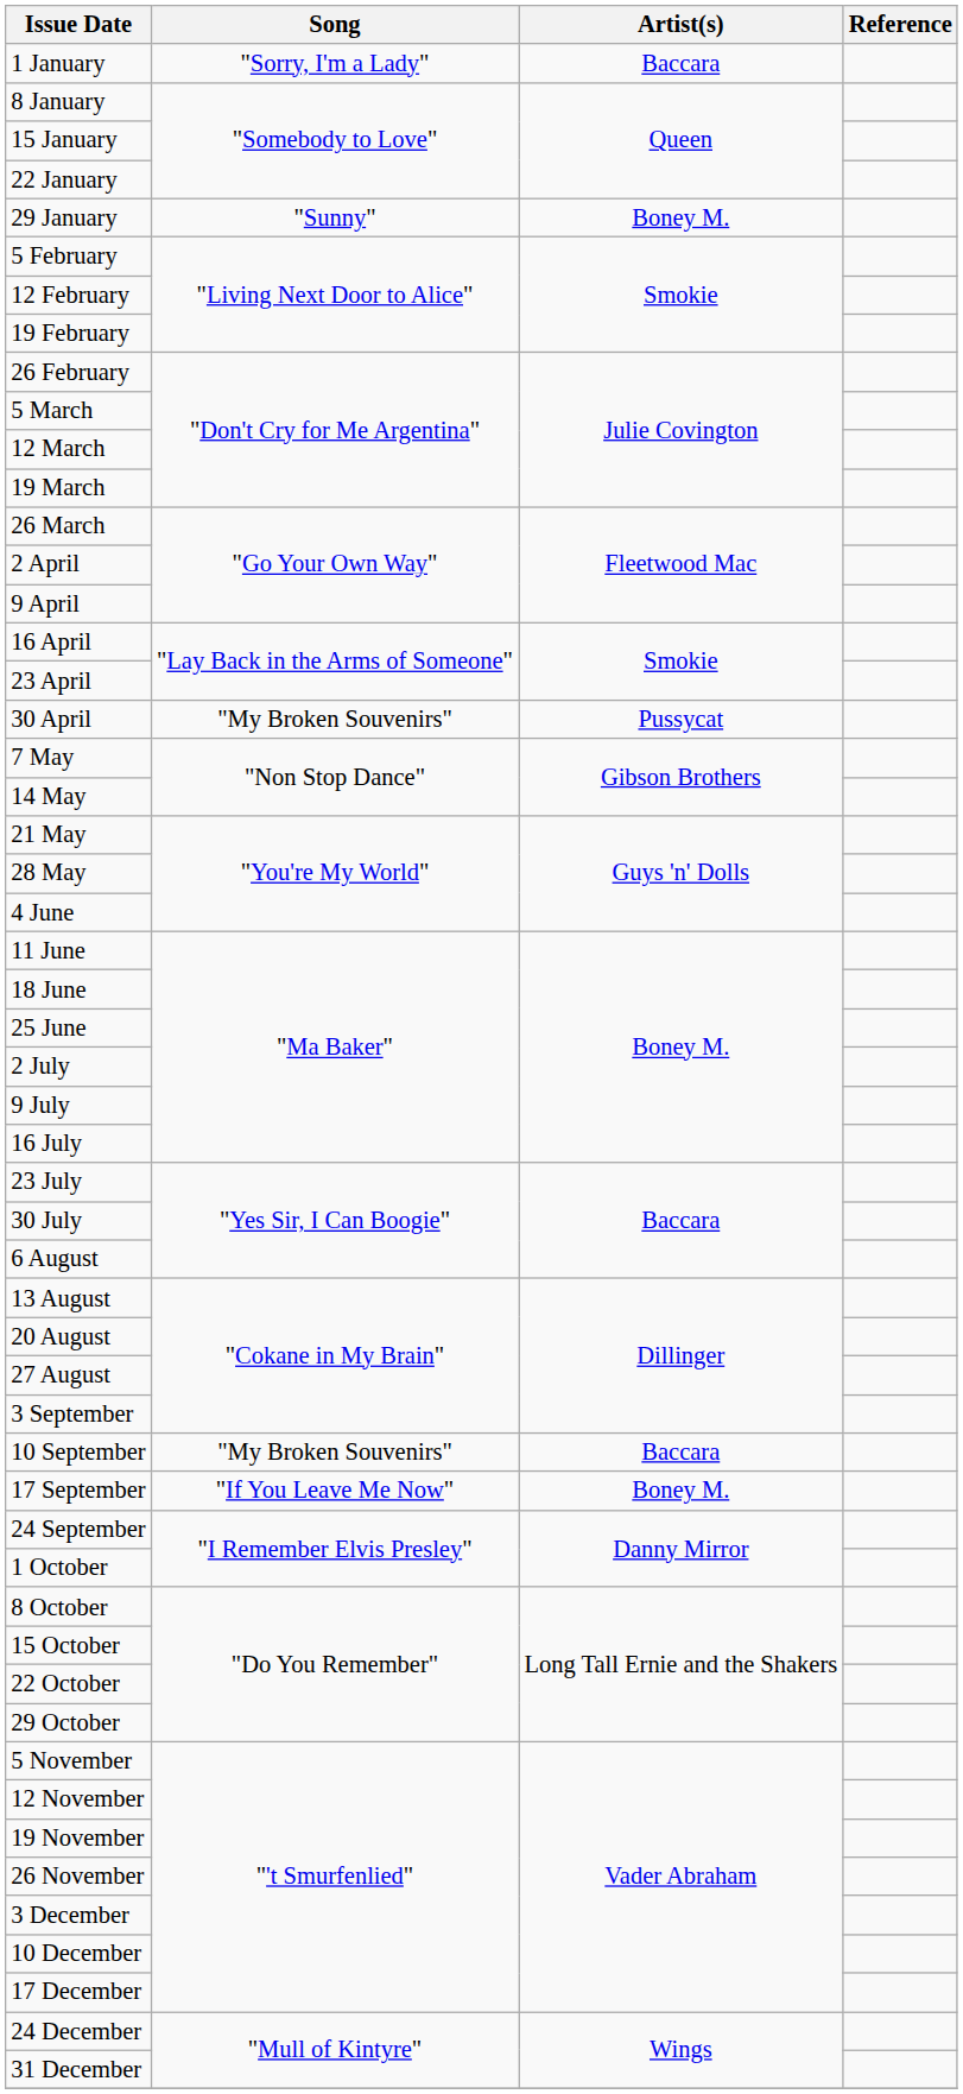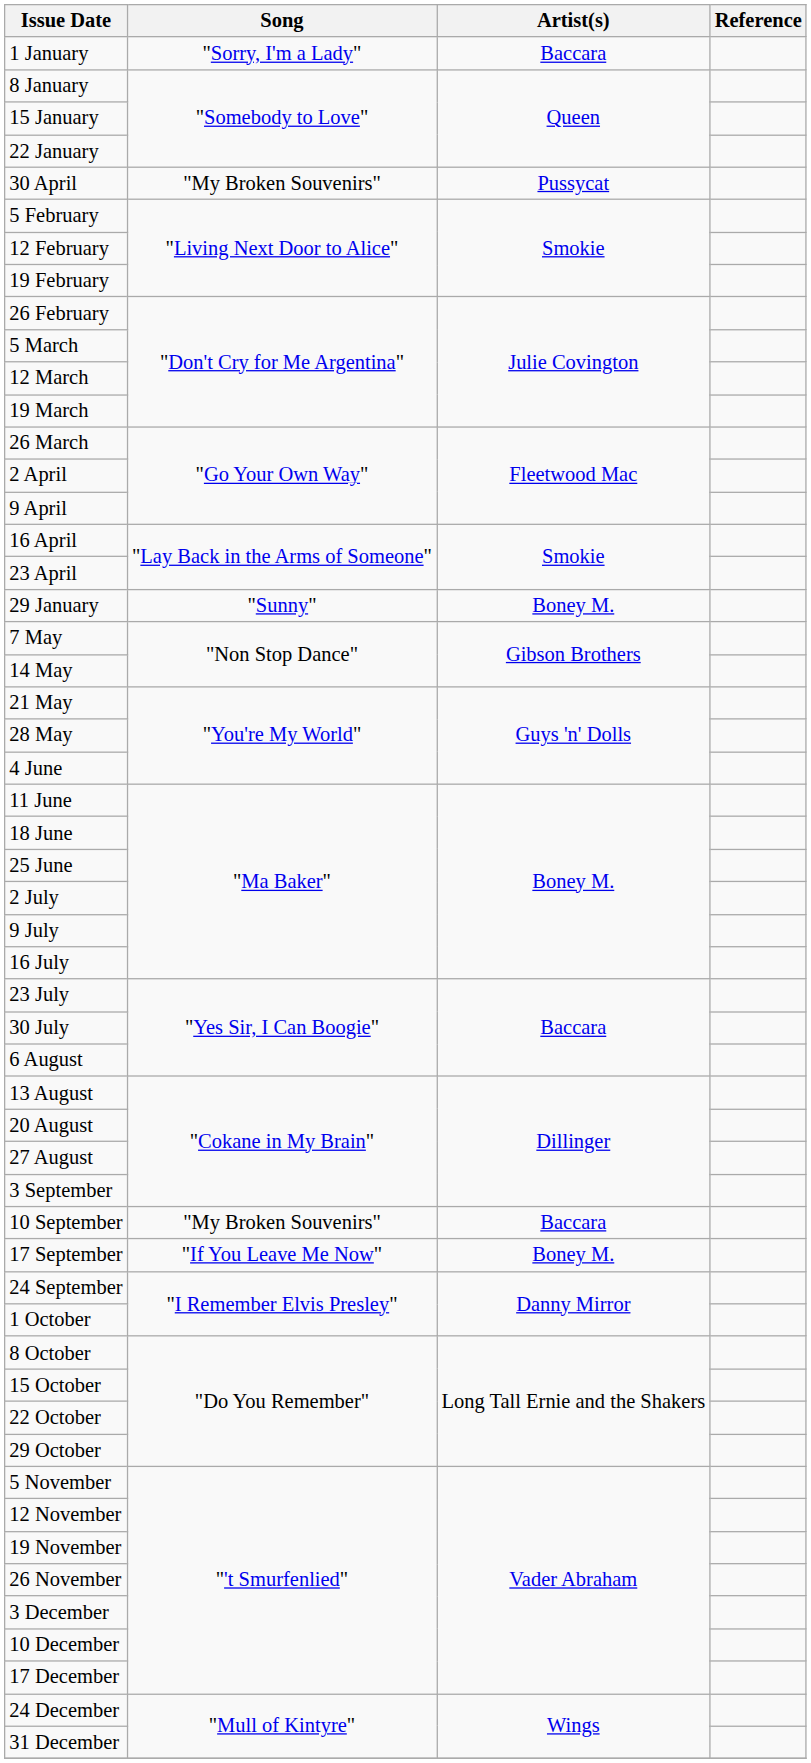 <table class="wikitable">
 <tr>
 <th align="center">Issue Date</th>
 <th align="center">Song</th>
 <th align="center">Artist(s)</th>
 <th align="center">Reference</th>
 </tr>
 <tr>
 <td>1 January</td>
 <td align="center">"<a href='#'>Sorry, I'm a Lady</a>"</td>
 <td align="center"><a href='#'>Baccara</a></td>
 <td align="center"></td>
 </tr>
 <tr>
 <td>8 January</td>
 <td align="center" rowspan="3">"<a href='#'>Somebody to Love</a>"</td>
 <td align="center" rowspan="3"><a href='#'>Queen</a></td>
 <td align="center"></td>
 </tr>
 <tr>
 <td>15 January</td>
 <td align="center"></td>
 </tr>
 <tr>
 <td>22 January</td>
 <td align="center"></td>
 </tr>
 <tr>
-<td>29 January</td>
-<td align="center">"<a href='#'>Sunny</a>"</td>
-<td align="center"><a href='#'>Boney M.</a></td>
+<td>30 April</td>
+<td align="center">"My Broken Souvenirs"</td>
+<td align="center"><a href='#'>Pussycat</a></td>
 <td align="center"></td>
 </tr>
 <tr>
 <td>5 February</td>
 <td align="center" rowspan="3">"<a href='#'>Living Next Door to Alice</a>"</td>
 <td align="center" rowspan="3"><a href='#'>Smokie</a></td>
 <td align="center"></td>
 </tr>
 <tr>
 <td>12 February</td>
 <td align="center"></td>
 </tr>
 <tr>
 <td>19 February</td>
 <td align="center"></td>
 </tr>
 <tr>
 <td>26 February</td>
 <td align="center" rowspan="4">"<a href='#'>Don't Cry for Me Argentina</a>"</td>
 <td align="center" rowspan="4"><a href='#'>Julie Covington</a></td>
 <td align="center"></td>
 </tr>
 <tr>
 <td>5 March</td>
 <td align="center"></td>
 </tr>
 <tr>
 <td>12 March</td>
 <td align="center"></td>
 </tr>
 <tr>
 <td>19 March</td>
 <td align="center"></td>
 </tr>
 <tr>
 <td>26 March</td>
 <td align="center" rowspan="3">"<a href='#'>Go Your Own Way</a>"</td>
 <td align="center" rowspan="3"><a href='#'>Fleetwood Mac</a></td>
 <td align="center"></td>
 </tr>
 <tr>
 <td>2 April</td>
 <td align="center"></td>
 </tr>
 <tr>
 <td>9 April</td>
 <td align="center"></td>
 </tr>
 <tr>
 <td>16 April</td>
 <td align="center" rowspan="2">"<a href='#'>Lay Back in the Arms of Someone</a>"</td>
 <td align="center" rowspan="2"><a href='#'>Smokie</a></td>
 <td align="center"></td>
 </tr>
 <tr>
 <td>23 April</td>
 <td align="center"></td>
 </tr>
 <tr>
-<td>30 April</td>
-<td align="center">"My Broken Souvenirs"</td>
-<td align="center"><a href='#'>Pussycat</a></td>
+<td>29 January</td>
+<td align="center">"<a href='#'>Sunny</a>"</td>
+<td align="center"><a href='#'>Boney M.</a></td>
 <td align="center"></td>
 </tr>
 <tr>
 <td>7 May</td>
 <td align="center" rowspan="2">"Non Stop Dance"</td>
 <td align="center" rowspan="2"><a href='#'>Gibson Brothers</a></td>
 <td align="center"></td>
 </tr>
 <tr>
 <td>14 May</td>
 <td align="center"></td>
 </tr>
 <tr>
 <td>21 May</td>
 <td align="center" rowspan="3">"<a href='#'>You're My World</a>"</td>
 <td align="center" rowspan="3"><a href='#'>Guys 'n' Dolls</a></td>
 <td align="center"></td>
 </tr>
 <tr>
 <td>28 May</td>
 <td align="center"></td>
 </tr>
 <tr>
 <td>4 June</td>
 <td align="center"></td>
 </tr>
 <tr>
 <td>11 June</td>
 <td align="center" rowspan="6">"<a href='#'>Ma Baker</a>"</td>
 <td align="center" rowspan="6"><a href='#'>Boney M.</a></td>
 <td align="center"></td>
 </tr>
 <tr>
 <td>18 June</td>
 <td align="center"></td>
 </tr>
 <tr>
 <td>25 June</td>
 <td align="center"></td>
 </tr>
 <tr>
 <td>2 July</td>
 <td align="center"></td>
 </tr>
 <tr>
 <td>9 July</td>
 <td align="center"></td>
 </tr>
 <tr>
 <td>16 July</td>
 <td align="center"></td>
 </tr>
 <tr>
 <td>23 July</td>
 <td align="center" rowspan="3">"<a href='#'>Yes Sir, I Can Boogie</a>"</td>
 <td align="center" rowspan="3"><a href='#'>Baccara</a></td>
 <td align="center"></td>
 </tr>
 <tr>
 <td>30 July</td>
 <td align="center"></td>
 </tr>
 <tr>
 <td>6 August</td>
 <td align="center"></td>
 </tr>
 <tr>
 <td>13 August</td>
 <td align="center" rowspan="4">"<a href='#'>Cokane in My Brain</a>"</td>
 <td align="center" rowspan="4"><a href='#'>Dillinger</a></td>
 <td align="center"></td>
 </tr>
 <tr>
 <td>20 August</td>
 <td align="center"></td>
 </tr>
 <tr>
 <td>27 August</td>
 <td align="center"></td>
 </tr>
 <tr>
 <td>3 September</td>
 <td align="center"></td>
 </tr>
 <tr>
 <td>10 September</td>
 <td align="center">"My Broken Souvenirs"</td>
 <td align="center"><a href='#'>Baccara</a></td>
 <td align="center"></td>
 </tr>
 <tr>
 <td>17 September</td>
 <td align="center">"<a href='#'>If You Leave Me Now</a>"</td>
 <td align="center"><a href='#'>Boney M.</a></td>
 <td align="center"></td>
 </tr>
 <tr>
 <td>24 September</td>
 <td align="center" rowspan="2">"<a href='#'>I Remember Elvis Presley</a>"</td>
 <td align="center" rowspan="2"><a href='#'>Danny Mirror</a></td>
 <td align="center"></td>
 </tr>
 <tr>
 <td>1 October</td>
 <td align="center"></td>
 </tr>
 <tr>
 <td>8 October</td>
 <td align="center" rowspan="4">"Do You Remember"</td>
 <td align="center" rowspan="4">Long Tall Ernie and the Shakers</td>
 <td align="center"></td>
 </tr>
 <tr>
 <td>15 October</td>
 <td align="center"></td>
 </tr>
 <tr>
 <td>22 October</td>
 <td align="center"></td>
 </tr>
 <tr>
 <td>29 October</td>
 <td align="center"></td>
 </tr>
 <tr>
 <td>5 November</td>
 <td align="center" rowspan="7">"<a href='#'>'t Smurfenlied</a>"</td>
 <td align="center" rowspan="7"><a href='#'>Vader Abraham</a></td>
 <td align="center"></td>
 </tr>
 <tr>
 <td>12 November</td>
 <td align="center"></td>
 </tr>
 <tr>
 <td>19 November</td>
 <td align="center"></td>
 </tr>
 <tr>
 <td>26 November</td>
 <td align="center"></td>
 </tr>
 <tr>
 <td>3 December</td>
 <td align="center"></td>
 </tr>
 <tr>
 <td>10 December</td>
 <td align="center"></td>
 </tr>
 <tr>
 <td>17 December</td>
 <td align="center"></td>
 </tr>
 <tr>
 <td>24 December</td>
 <td align="center" rowspan="2">"<a href='#'>Mull of Kintyre</a>"</td>
 <td align="center" rowspan="2"><a href='#'>Wings</a></td>
 <td align="center"></td>
 </tr>
 <tr>
 <td>31 December</td>
 <td align="center"></td>
 </tr>
 <tr>
 </tr>
 </table>
